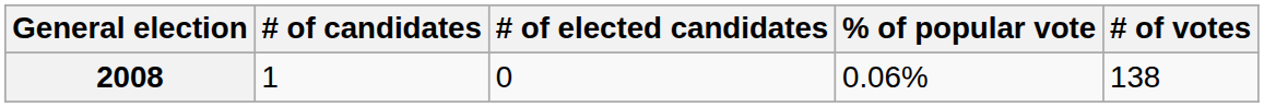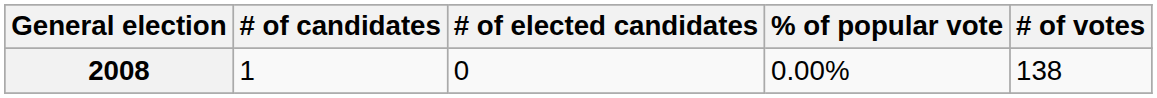 <table class="wikitable">
 <tr>
 <th>General election</th>
 <th># of candidates</th>
 <th># of elected candidates</th>
 <th>% of popular vote</th>
 <th># of votes</th>
 </tr>
 <tr>
 <th>2008</th>
 <td>1</td>
 <td>0</td>
-<td>0.06%</td>
+<td>0.00%</td>
 <td>138</td>
 </tr>
 </table>
